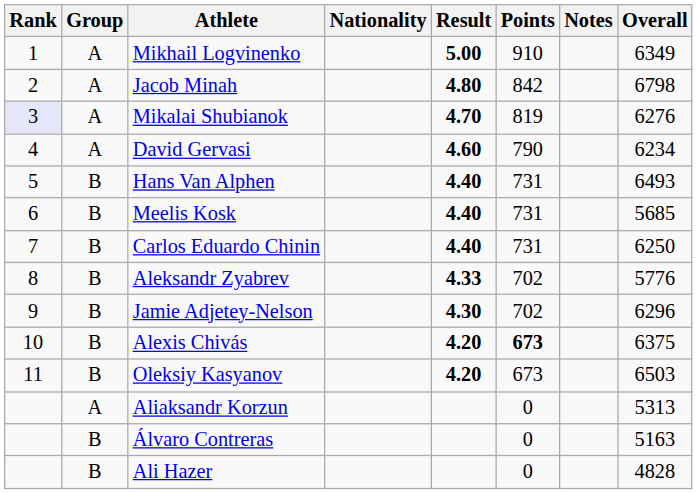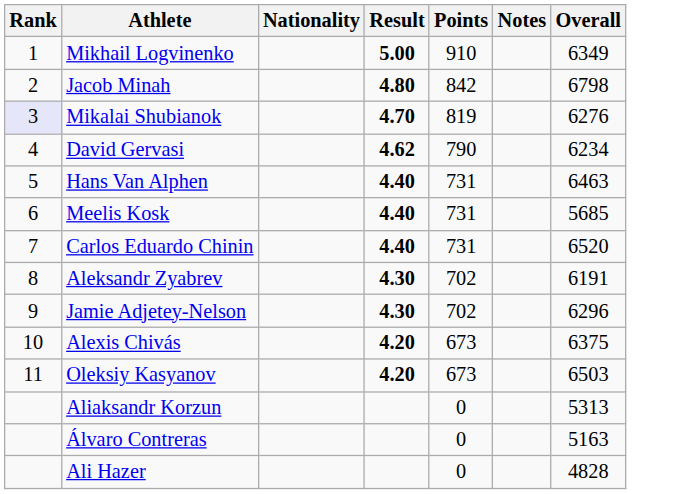 <table class="wikitable sortable" style="text-align:center">
 <tr>
 <th>Rank</th>
-<th>Group</th>
 <th>Athlete</th>
 <th>Nationality</th>
 <th>Result</th>
 <th>Points</th>
 <th>Notes</th>
 <th>Overall</th>
 </tr>
 <tr>
 <td>1</td>
-<td>A</td>
 <td align=left><a href='#'>Mikhail Logvinenko</a></td>
 <td align=left></td>
 <td><strong>5.00</strong></td>
 <td>910</td>
 <td></td>
 <td>6349</td>
 </tr>
 <tr>
 <td>2</td>
-<td>A</td>
 <td align=left><a href='#'>Jacob Minah</a></td>
 <td align=left></td>
 <td><strong>4.80</strong></td>
 <td>842</td>
 <td></td>
 <td>6798</td>
 </tr>
 <tr>
 <td style="background: lavender;">3</td>
-<td>A</td>
 <td align=left><a href='#'>Mikalai Shubianok</a></td>
 <td align=left></td>
 <td><strong>4.70</strong></td>
 <td>819</td>
 <td></td>
 <td>6276</td>
 </tr>
 <tr>
 <td>4</td>
-<td>A</td>
 <td align=left><a href='#'>David Gervasi</a></td>
 <td align=left></td>
-<td><strong>4.60</strong></td>
+<td><strong>4.62</strong></td>
 <td>790</td>
 <td></td>
 <td>6234</td>
 </tr>
 <tr>
 <td>5</td>
-<td>B</td>
 <td align=left><a href='#'>Hans Van Alphen</a></td>
 <td align=left></td>
 <td><strong>4.40</strong></td>
 <td>731</td>
 <td></td>
-<td>6493</td>
+<td>6463</td>
 </tr>
 <tr>
 <td>6</td>
-<td>B</td>
 <td align=left><a href='#'>Meelis Kosk</a></td>
 <td align=left></td>
 <td><strong>4.40</strong></td>
 <td>731</td>
 <td></td>
 <td>5685</td>
 </tr>
 <tr>
 <td>7</td>
-<td>B</td>
 <td align=left><a href='#'>Carlos Eduardo Chinin</a></td>
 <td align=left></td>
 <td><strong>4.40</strong></td>
 <td>731</td>
 <td></td>
-<td>6250</td>
+<td>6520</td>
 </tr>
 <tr>
 <td>8</td>
-<td>B</td>
 <td align=left><a href='#'>Aleksandr Zyabrev</a></td>
 <td align=left></td>
-<td><strong>4.33</strong></td>
+<td><strong>4.30</strong></td>
 <td>702</td>
 <td></td>
-<td>5776</td>
+<td>6191</td>
 </tr>
 <tr>
 <td>9</td>
-<td>B</td>
 <td align=left><a href='#'>Jamie Adjetey-Nelson</a></td>
 <td align=left></td>
 <td><strong>4.30</strong></td>
 <td>702</td>
 <td></td>
 <td>6296</td>
 </tr>
 <tr>
 <td>10</td>
-<td>B</td>
 <td align=left><a href='#'>Alexis Chivás</a></td>
 <td align=left></td>
 <td><strong>4.20</strong></td>
-<td><strong>673</strong></td>
+<td>673</td>
 <td></td>
 <td>6375</td>
 </tr>
 <tr>
 <td>11</td>
-<td>B</td>
 <td align=left><a href='#'>Oleksiy Kasyanov</a></td>
 <td align=left></td>
 <td><strong>4.20</strong></td>
 <td>673</td>
 <td></td>
 <td>6503</td>
 </tr>
 <tr>
 <td></td>
-<td>A</td>
 <td align=left><a href='#'>Aliaksandr Korzun</a></td>
 <td align=left></td>
 <td><strong></strong></td>
 <td>0</td>
 <td></td>
 <td>5313</td>
 </tr>
 <tr>
 <td></td>
-<td>B</td>
 <td align=left><a href='#'>Álvaro Contreras</a></td>
 <td align=left></td>
 <td><strong></strong></td>
 <td>0</td>
 <td></td>
 <td>5163</td>
 </tr>
 <tr>
 <td></td>
-<td>B</td>
 <td align=left><a href='#'>Ali Hazer</a></td>
 <td align=left></td>
 <td><strong></strong></td>
 <td>0</td>
 <td></td>
 <td>4828</td>
 </tr>
 </table>
